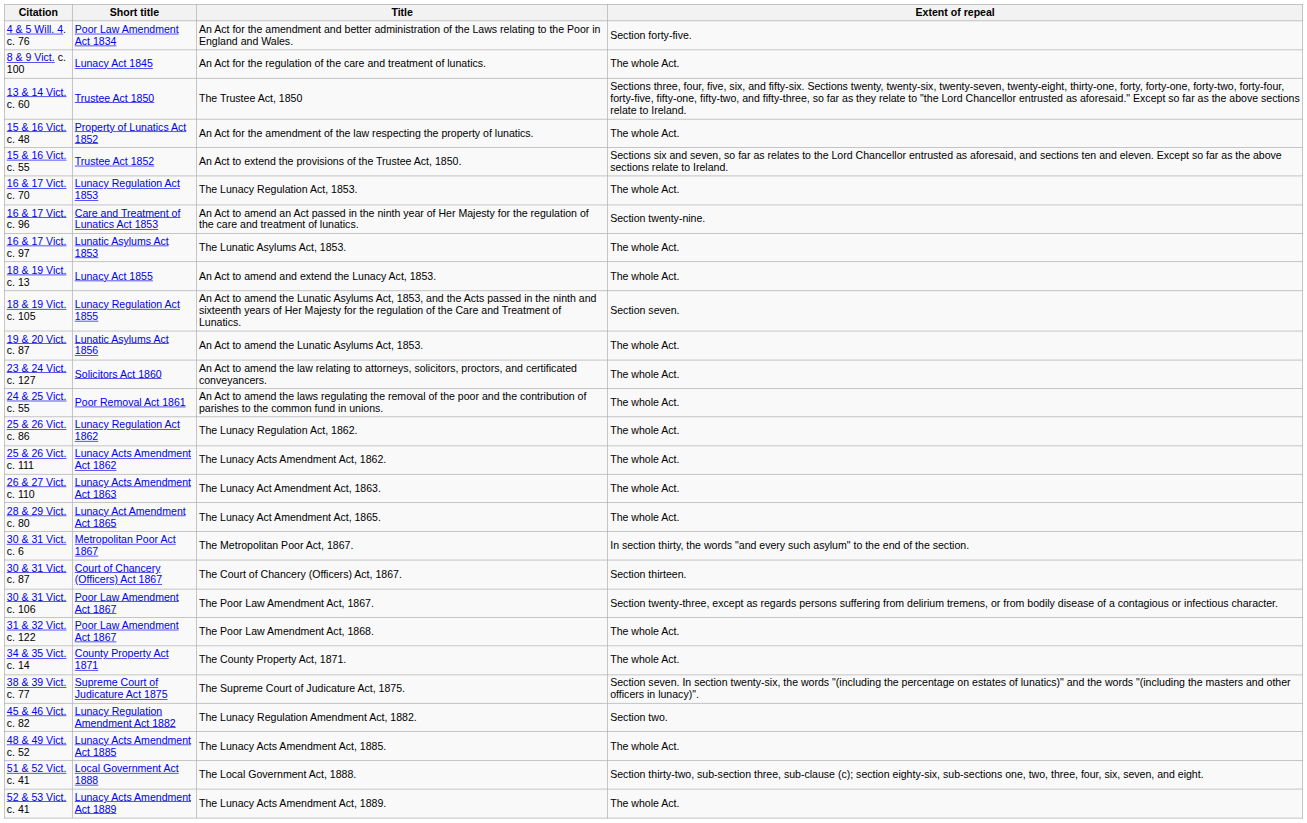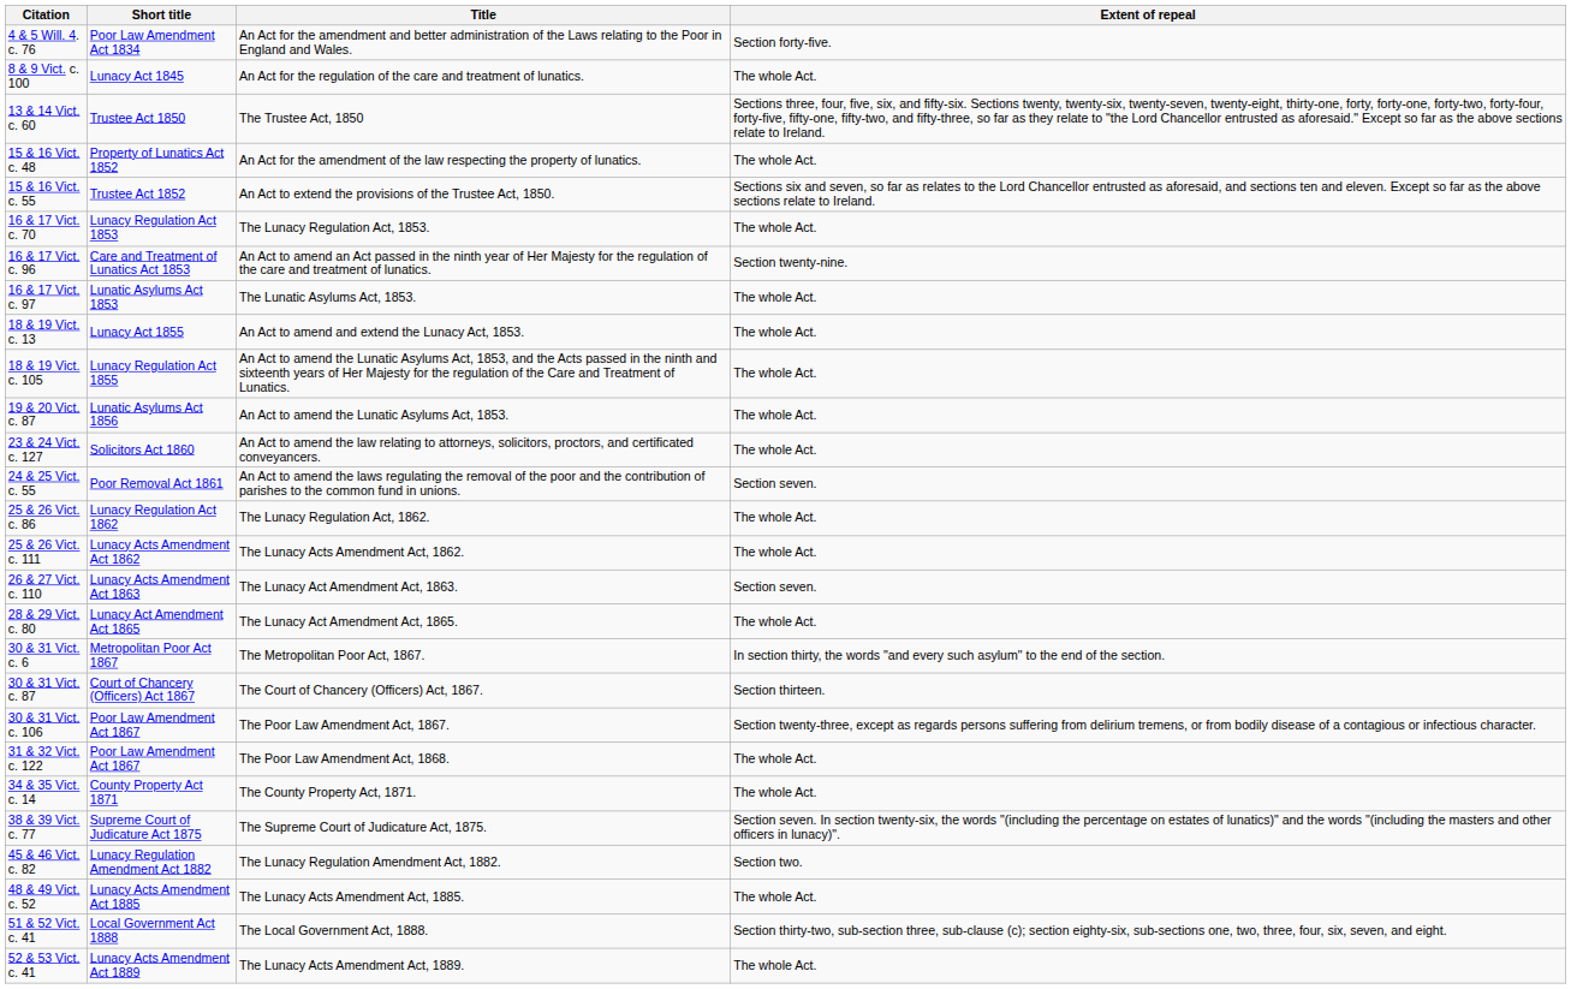 <table class="wikitable">
 <tr>
 <th>Citation</th>
 <th>Short title</th>
 <th>Title</th>
 <th>Extent of repeal</th>
 </tr>
 <tr>
 <td><a href='#'>4 & 5 Will. 4</a>. c. 76</td>
 <td><a href='#'>Poor Law Amendment Act 1834</a></td>
 <td>An Act for the amendment and better administration of the Laws relating to the Poor in England and Wales.</td>
 <td>Section forty-five.</td>
 </tr>
 <tr>
 <td><a href='#'>8 & 9 Vict.</a> c. 100</td>
 <td><a href='#'>Lunacy Act 1845</a></td>
 <td>An Act for the regulation of the care and treatment of lunatics.</td>
 <td>The whole Act.</td>
 </tr>
 <tr>
 <td><a href='#'>13 & 14 Vict.</a> c. 60</td>
 <td><a href='#'>Trustee Act 1850</a></td>
 <td>The Trustee Act, 1850</td>
 <td>Sections three, four, five, six, and fifty-six. Sections twenty, twenty-six, twenty-seven, twenty-eight, thirty-one, forty, forty-one, forty-two, forty-four, forty-five, fifty-one, fifty-two, and fifty-three, so far as they relate to "the Lord Chancellor entrusted as aforesaid." Except so far as the above sections relate to Ireland.</td>
 </tr>
 <tr>
 <td><a href='#'>15 & 16 Vict.</a> c. 48</td>
 <td><a href='#'>Property of Lunatics Act 1852</a></td>
 <td>An Act for the amendment of the law respecting the property of lunatics.</td>
 <td>The whole Act.</td>
 </tr>
 <tr>
 <td><a href='#'>15 & 16 Vict.</a> c. 55</td>
 <td><a href='#'>Trustee Act 1852</a></td>
 <td>An Act to extend the provisions of the Trustee Act, 1850.</td>
 <td>Sections six and seven, so far as relates to the Lord Chancellor entrusted as aforesaid, and sections ten and eleven. Except so far as the above sections relate to Ireland.</td>
 </tr>
 <tr>
 <td><a href='#'>16 & 17 Vict.</a> c. 70</td>
 <td><a href='#'>Lunacy Regulation Act 1853</a></td>
 <td>The Lunacy Regulation Act, 1853.</td>
 <td>The whole Act.</td>
 </tr>
 <tr>
 <td><a href='#'>16 & 17 Vict.</a> c. 96</td>
 <td><a href='#'>Care and Treatment of Lunatics Act 1853</a></td>
 <td>An Act to amend an Act passed in the ninth year of Her Majesty for the regulation of the care and treatment of lunatics.</td>
 <td>Section twenty-nine.</td>
 </tr>
 <tr>
 <td><a href='#'>16 & 17 Vict.</a> c. 97</td>
 <td><a href='#'>Lunatic Asylums Act 1853</a></td>
 <td>The Lunatic Asylums Act, 1853.</td>
 <td>The whole Act.</td>
 </tr>
 <tr>
 <td><a href='#'>18 & 19 Vict.</a> c. 13</td>
 <td><a href='#'>Lunacy Act 1855</a></td>
 <td>An Act to amend and extend the Lunacy Act, 1853.</td>
 <td>The whole Act.</td>
 </tr>
 <tr>
 <td><a href='#'>18 & 19 Vict.</a> c. 105</td>
 <td><a href='#'>Lunacy Regulation Act 1855</a></td>
 <td>An Act to amend the Lunatic Asylums Act, 1853, and the Acts passed in the ninth and sixteenth years of Her Majesty for the regulation of the Care and Treatment of Lunatics.</td>
-<td>Section seven.</td>
+<td>The whole Act.</td>
 </tr>
 <tr>
 <td><a href='#'>19 & 20 Vict.</a> c. 87</td>
 <td><a href='#'>Lunatic Asylums Act 1856</a></td>
 <td>An Act to amend the Lunatic Asylums Act, 1853.</td>
 <td>The whole Act.</td>
 </tr>
 <tr>
 <td><a href='#'>23 & 24 Vict.</a> c. 127</td>
 <td><a href='#'>Solicitors Act 1860</a></td>
 <td>An Act to amend the law relating to attorneys, solicitors, proctors, and certificated conveyancers.</td>
 <td>The whole Act.</td>
 </tr>
 <tr>
 <td><a href='#'>24 & 25 Vict.</a> c. 55</td>
 <td><a href='#'>Poor Removal Act 1861</a></td>
 <td>An Act to amend the laws regulating the removal of the poor and the contribution of parishes to the common fund in unions.</td>
-<td>The whole Act.</td>
+<td>Section seven.</td>
 </tr>
 <tr>
 <td><a href='#'>25 & 26 Vict.</a> c. 86</td>
 <td><a href='#'>Lunacy Regulation Act 1862</a></td>
 <td>The Lunacy Regulation Act, 1862.</td>
 <td>The whole Act.</td>
 </tr>
 <tr>
 <td><a href='#'>25 & 26 Vict.</a> c. 111</td>
 <td><a href='#'>Lunacy Acts Amendment Act 1862</a></td>
 <td>The Lunacy Acts Amendment Act, 1862.</td>
 <td>The whole Act.</td>
 </tr>
 <tr>
 <td><a href='#'>26 & 27 Vict.</a> c. 110</td>
 <td><a href='#'>Lunacy Acts Amendment Act 1863</a></td>
 <td>The Lunacy Act Amendment Act, 1863.</td>
-<td>The whole Act.</td>
+<td>Section seven.</td>
 </tr>
 <tr>
 <td><a href='#'>28 & 29 Vict.</a> c. 80</td>
 <td><a href='#'>Lunacy Act Amendment Act 1865</a></td>
 <td>The Lunacy Act Amendment Act, 1865.</td>
 <td>The whole Act.</td>
 </tr>
 <tr>
 <td><a href='#'>30 & 31 Vict.</a> c. 6</td>
 <td><a href='#'>Metropolitan Poor Act 1867</a></td>
 <td>The Metropolitan Poor Act, 1867.</td>
 <td>In section thirty, the words "and every such asylum" to the end of the section.</td>
 </tr>
 <tr>
 <td><a href='#'>30 & 31 Vict.</a> c. 87</td>
 <td><a href='#'>Court of Chancery (Officers) Act 1867</a></td>
 <td>The Court of Chancery (Officers) Act, 1867.</td>
 <td>Section thirteen.</td>
 </tr>
 <tr>
 <td><a href='#'>30 & 31 Vict.</a> c. 106</td>
 <td><a href='#'>Poor Law Amendment Act 1867</a></td>
 <td>The Poor Law Amendment Act, 1867.</td>
 <td>Section twenty-three, except as regards persons suffering from delirium tremens, or from bodily disease of a contagious or infectious character.</td>
 </tr>
 <tr>
 <td><a href='#'>31 & 32 Vict.</a> c. 122</td>
 <td><a href='#'>Poor Law Amendment Act 1867</a></td>
 <td>The Poor Law Amendment Act, 1868.</td>
 <td>The whole Act.</td>
 </tr>
 <tr>
 <td><a href='#'>34 & 35 Vict.</a> c. 14</td>
 <td><a href='#'>County Property Act 1871</a></td>
 <td>The County Property Act, 1871.</td>
 <td>The whole Act.</td>
 </tr>
 <tr>
 <td><a href='#'>38 & 39 Vict.</a> c. 77</td>
 <td><a href='#'>Supreme Court of Judicature Act 1875</a></td>
 <td>The Supreme Court of Judicature Act, 1875.</td>
 <td>Section seven. In section twenty-six, the words "(including the percentage on estates of lunatics)" and the words "(including the masters and other officers in lunacy)".</td>
 </tr>
 <tr>
 <td><a href='#'>45 & 46 Vict.</a> c. 82</td>
 <td><a href='#'>Lunacy Regulation Amendment Act 1882</a></td>
 <td>The Lunacy Regulation Amendment Act, 1882.</td>
 <td>Section two.</td>
 </tr>
 <tr>
 <td><a href='#'>48 & 49 Vict.</a> c. 52</td>
 <td><a href='#'>Lunacy Acts Amendment Act 1885</a></td>
 <td>The Lunacy Acts Amendment Act, 1885.</td>
 <td>The whole Act.</td>
 </tr>
 <tr>
 <td><a href='#'>51 & 52 Vict.</a> c. 41</td>
 <td><a href='#'>Local Government Act 1888</a></td>
 <td>The Local Government Act, 1888.</td>
 <td>Section thirty-two, sub-section three, sub-clause (c); section eighty-six, sub-sections one, two, three, four, six, seven, and eight.</td>
 </tr>
 <tr>
 <td><a href='#'>52 & 53 Vict.</a> c. 41</td>
 <td><a href='#'>Lunacy Acts Amendment Act 1889</a></td>
 <td>The Lunacy Acts Amendment Act, 1889.</td>
 <td>The whole Act.</td>
 </tr>
 </table>
